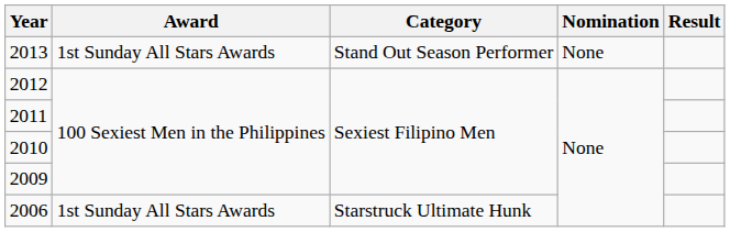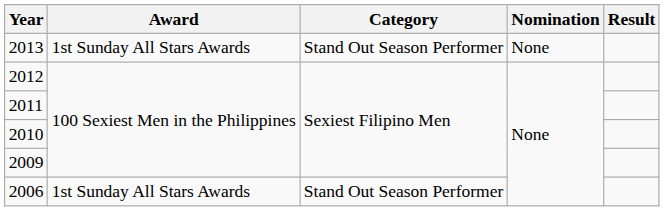 <table class="wikitable" style="font-size: 95%;">
 <tr>
 <th>Year</th>
 <th>Award</th>
 <th>Category</th>
 <th>Nomination</th>
 <th>Result</th>
 </tr>
 <tr>
 <td>2013</td>
 <td>1st Sunday All Stars Awards</td>
 <td>Stand Out Season Performer</td>
 <td>None</td>
 <td></td>
 </tr>
 <tr>
 <td>2012</td>
 <td rowspan=4>100 Sexiest Men in the Philippines</td>
 <td rowspan=4>Sexiest Filipino Men</td>
 <td rowspan=5>None</td>
 <td></td>
 </tr>
 <tr>
 <td>2011</td>
 <td></td>
 </tr>
 <tr>
 <td>2010</td>
 <td></td>
 </tr>
 <tr>
 <td>2009</td>
 <td></td>
 </tr>
 <tr>
 <td>2006</td>
 <td>1st Sunday All Stars Awards</td>
-<td>Starstruck Ultimate Hunk</td>
+<td>Stand Out Season Performer</td>
 <td></td>
 </tr>
 </table>
